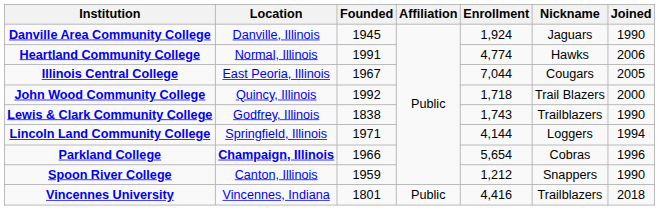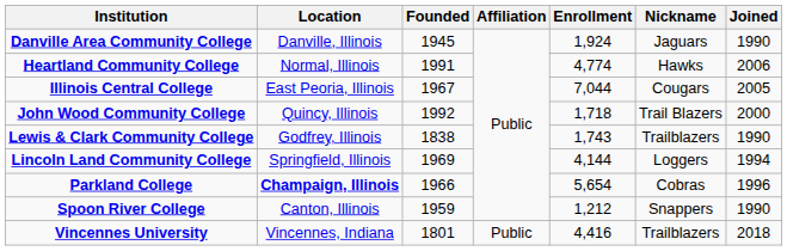 <table class="wikitable sortable" style="text-align:center;">
 <tr>
 <th>Institution</th>
 <th>Location</th>
 <th>Founded</th>
 <th>Affiliation</th>
 <th>Enrollment</th>
 <th>Nickname</th>
 <th>Joined</th>
 </tr>
 <tr>
 <td><strong><a href='#'>Danville Area Community College</a></strong></td>
 <td><a href='#'>Danville, Illinois</a></td>
 <td>1945</td>
 <td rowspan="8">Public</td>
 <td>1,924</td>
 <td>Jaguars</td>
 <td>1990</td>
 </tr>
 <tr>
 <td><strong><a href='#'>Heartland Community College</a></strong></td>
 <td><a href='#'>Normal, Illinois</a></td>
 <td>1991</td>
 <td>4,774</td>
 <td>Hawks</td>
 <td>2006</td>
 </tr>
 <tr>
 <td><strong><a href='#'>Illinois Central College</a></strong></td>
 <td><a href='#'>East Peoria, Illinois</a></td>
 <td>1967</td>
 <td>7,044</td>
 <td>Cougars</td>
 <td>2005</td>
 </tr>
 <tr>
 <td><strong><a href='#'>John Wood Community College</a></strong></td>
 <td><a href='#'>Quincy, Illinois</a></td>
 <td>1992</td>
 <td>1,718</td>
 <td>Trail Blazers</td>
 <td>2000</td>
 </tr>
 <tr>
 <td><strong><a href='#'>Lewis & Clark Community College</a></strong></td>
 <td><a href='#'>Godfrey, Illinois</a></td>
 <td>1838</td>
 <td>1,743</td>
 <td>Trailblazers</td>
 <td>1990</td>
 </tr>
 <tr>
 <td><strong><a href='#'>Lincoln Land Community College</a></strong></td>
 <td><a href='#'>Springfield, Illinois</a></td>
-<td>1971</td>
+<td>1969</td>
 <td>4,144</td>
 <td>Loggers</td>
 <td>1994</td>
 </tr>
 <tr>
 <td><strong><a href='#'>Parkland College</a></strong></td>
 <td><strong><a href='#'>Champaign, Illinois</a></strong></td>
 <td>1966</td>
 <td>5,654</td>
 <td>Cobras</td>
 <td>1996</td>
 </tr>
 <tr>
 <td><strong><a href='#'>Spoon River College</a></strong></td>
 <td><a href='#'>Canton, Illinois</a></td>
 <td>1959</td>
 <td>1,212</td>
 <td>Snappers</td>
 <td>1990</td>
 </tr>
 <tr>
 <td><strong><a href='#'>Vincennes University</a></strong></td>
 <td><a href='#'>Vincennes, Indiana</a></td>
 <td>1801</td>
 <td>Public</td>
 <td>4,416</td>
 <td>Trailblazers</td>
 <td>2018</td>
 </tr>
 </table>
